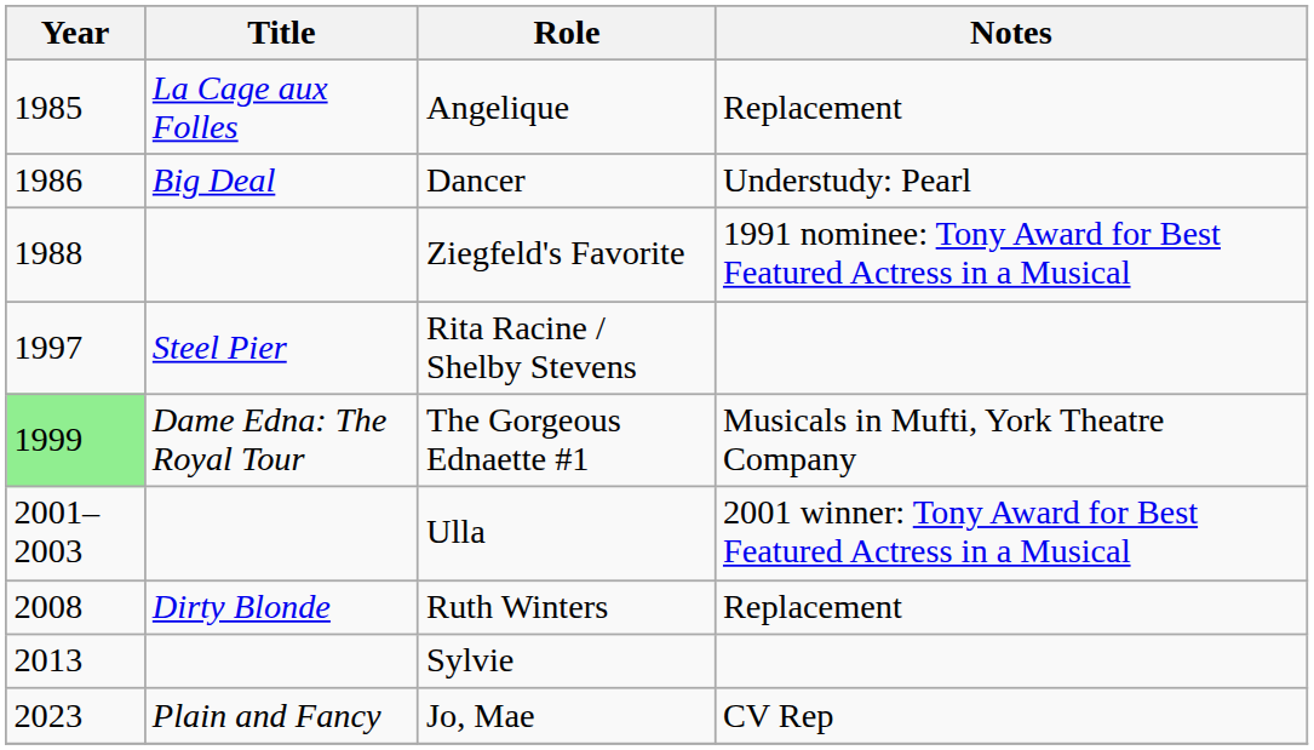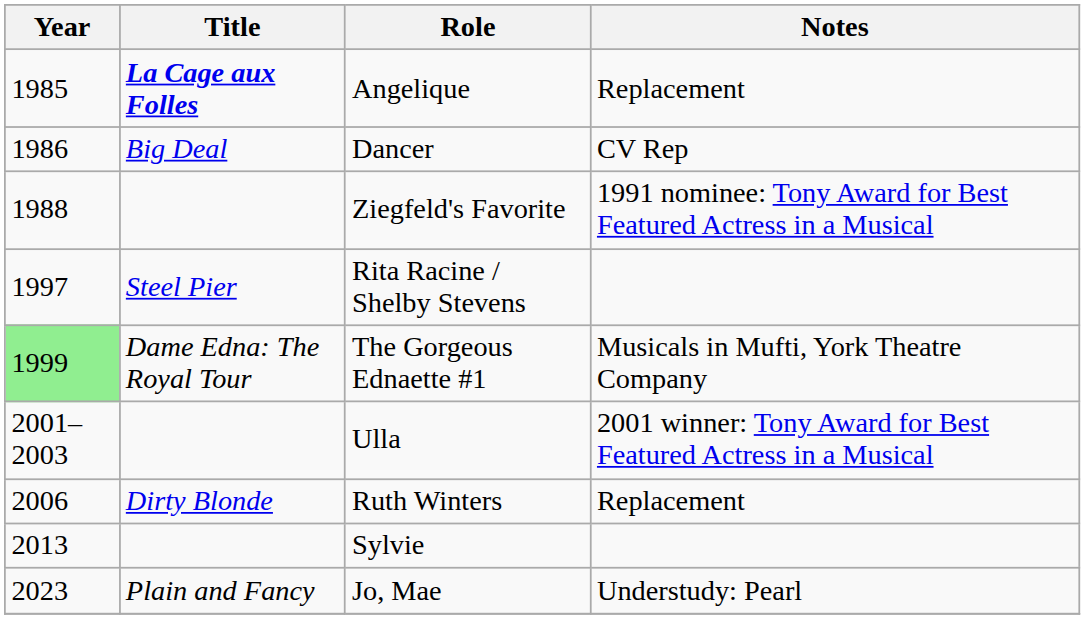 <table class="wikitable sortable">
 <tr>
 <th>Year</th>
 <th>Title</th>
 <th>Role</th>
 <th class="unsortable">Notes</th>
 </tr>
 <tr>
 <td>1985</td>
-<td><em><a href='#'>La Cage aux Folles</a></em></td>
+<td><strong><em><a href='#'>La Cage aux Folles</a></em></strong></td>
 <td>Angelique</td>
 <td>Replacement</td>
 </tr>
 <tr>
 <td>1986</td>
 <td><em><a href='#'>Big Deal</a></em></td>
 <td>Dancer</td>
-<td>Understudy: Pearl</td>
+<td>CV Rep</td>
 </tr>
 <tr>
 <td>1988</td>
 <td><em></em></td>
 <td>Ziegfeld's Favorite</td>
 <td>1991 nominee: <a href='#'>Tony Award for Best Featured Actress in a Musical</a></td>
 </tr>
 <tr>
 <td>1997</td>
 <td><em><a href='#'>Steel Pier</a></em></td>
 <td>Rita Racine / Shelby Stevens</td>
 <td></td>
 </tr>
 <tr>
 <td style="background: lightgreen;">1999</td>
 <td><em>Dame Edna: The Royal Tour</em></td>
 <td>The Gorgeous Ednaette #1</td>
 <td>Musicals in Mufti, York Theatre Company</td>
 </tr>
 <tr>
 <td>2001–2003</td>
 <td><em></em></td>
 <td>Ulla</td>
 <td>2001 winner: <a href='#'>Tony Award for Best Featured Actress in a Musical</a></td>
 </tr>
 <tr>
-<td>2008</td>
+<td>2006</td>
 <td><em><a href='#'>Dirty Blonde</a></em></td>
 <td>Ruth Winters</td>
 <td>Replacement</td>
 </tr>
 <tr>
 <td>2013</td>
 <td><em></em></td>
 <td>Sylvie</td>
 </tr>
 <tr>
 <td>2023</td>
 <td><em>Plain and Fancy</em></td>
 <td>Jo, Mae</td>
-<td>CV Rep</td>
+<td>Understudy: Pearl</td>
 </tr>
 <tr>
 </tr>
 </table>
